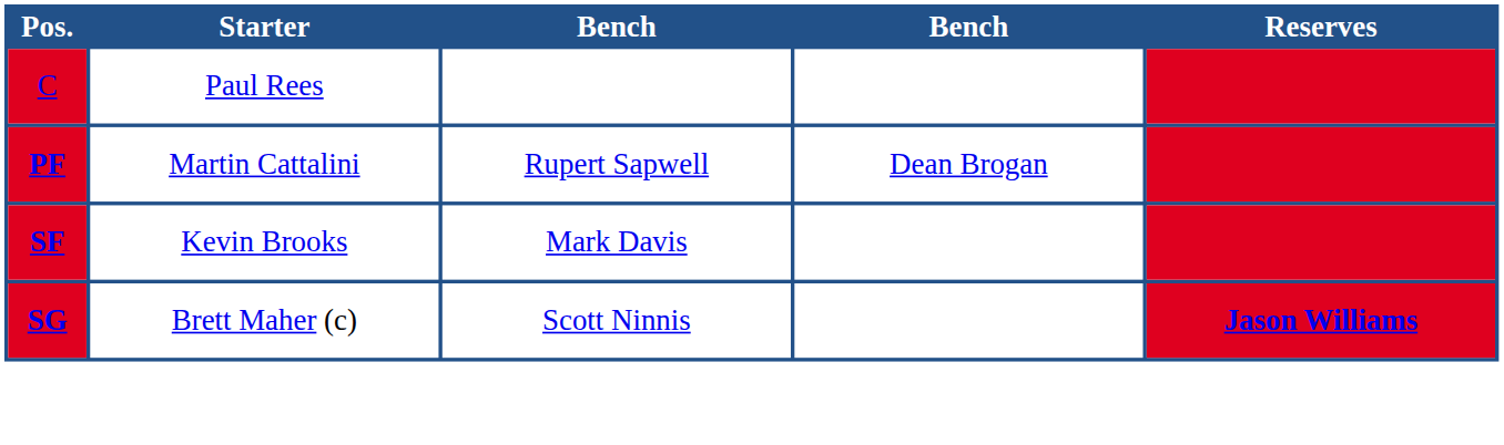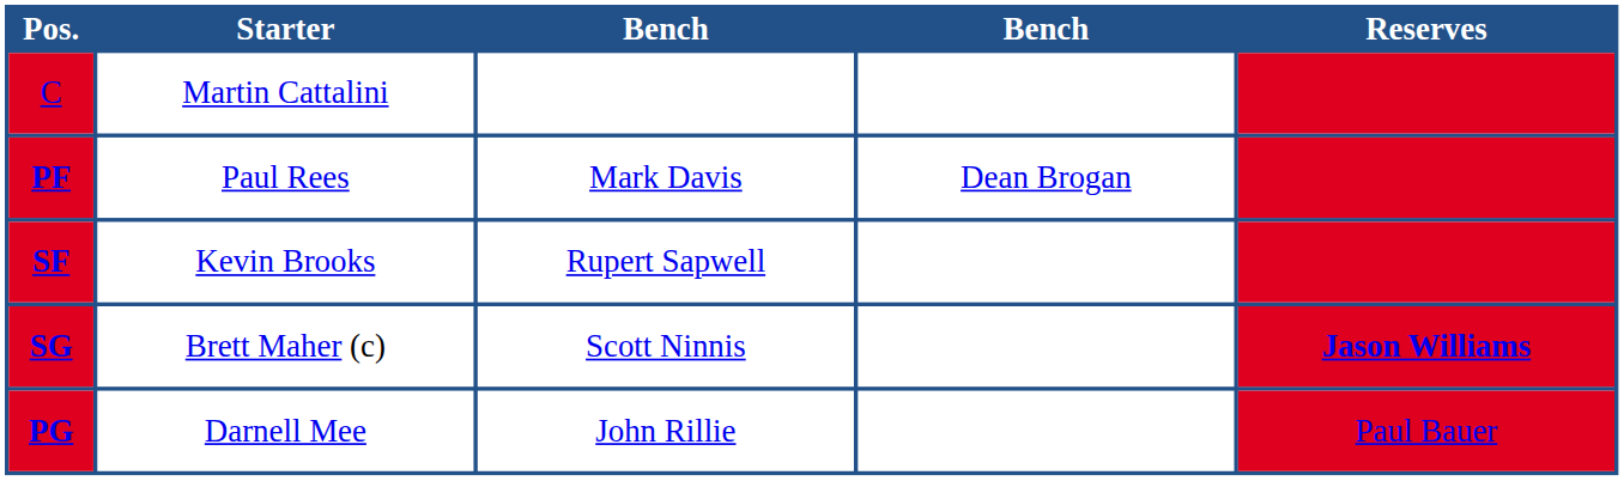 <table style="text-align: center; background:#225189; color:white">
 <tr>
 <th width="40">Pos.</th>
 <th style="width:185px;">Starter</th>
 <th style="width:185px;">Bench</th>
 <th style="width:185px;">Bench</th>
 <th style="width:185px;">Reserves</th>
 </tr>
 <tr style="height:40px; background:white; color:black">
 <td style="background:#DF001F"><a href='#'>C</a></td>
-<td><a href='#'>Paul Rees</a></td>
+<td><a href='#'>Martin Cattalini</a></td>
 <td></td>
 <td></td>
 <td style="background:#DF001F"></td>
 </tr>
 <tr style="height:40px; background:white; color:black">
 <th style="background:#DF001F"><a href='#'>PF</a></th>
-<td><a href='#'>Martin Cattalini</a></td>
-<td><a href='#'>Rupert Sapwell</a></td>
+<td><a href='#'>Paul Rees</a></td>
+<td><a href='#'>Mark Davis</a></td>
 <td><a href='#'>Dean Brogan</a></td>
 <td style="background:#DF001F"></td>
 </tr>
 <tr style="height:40px; background:white; color:black">
 <th style="background:#DF001F"><a href='#'>SF</a></th>
 <td><a href='#'>Kevin Brooks</a></td>
-<td><a href='#'>Mark Davis</a></td>
+<td><a href='#'>Rupert Sapwell</a></td>
 <td></td>
 <td style="background:#DF001F"></td>
 </tr>
 <tr style="height:40px; background:white; color:black">
 <th style="background:#DF001F"><a href='#'>SG</a></th>
 <td><a href='#'>Brett Maher</a> (c)</td>
 <td><a href='#'>Scott Ninnis</a></td>
 <td></td>
 <td style="background:#DF001F"><strong><a href='#'><span>Jason Williams</span></a></strong></td>
 </tr>
+<tr style="height:40px; background:white; color:black">
+<th style="background:#DF001F"><a href='#'>PG</a></th>
+<td><a href='#'>Darnell Mee</a></td>
+<td><a href='#'>John Rillie</a></td>
+<td></td>
+<td style="background:#DF001F"><a href='#'><span>Paul Bauer</span></a></td>
+</tr>
 </table>
